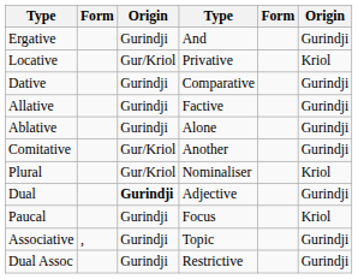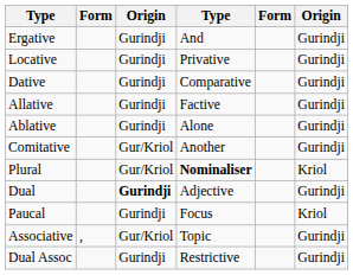 <table class="wikitable">
 <tr>
 <th>Type</th>
 <th>Form</th>
 <th>Origin</th>
 <th>Type</th>
 <th>Form</th>
 <th>Origin</th>
 </tr>
 <tr>
 <td>Ergative</td>
 <td></td>
 <td>Gurindji</td>
 <td>And</td>
 <td></td>
 <td>Gurindji</td>
 </tr>
 <tr>
 <td>Locative</td>
 <td></td>
-<td>Gur/Kriol</td>
+<td>Gurindji</td>
 <td>Privative</td>
 <td></td>
-<td>Kriol</td>
+<td>Gurindji</td>
 </tr>
 <tr>
 <td>Dative</td>
 <td></td>
 <td>Gurindji</td>
 <td>Comparative</td>
 <td></td>
 <td>Gurindji</td>
 </tr>
 <tr>
 <td>Allative</td>
 <td></td>
 <td>Gurindji</td>
 <td>Factive</td>
 <td></td>
 <td>Gurindji</td>
 </tr>
 <tr>
 <td>Ablative</td>
 <td></td>
 <td>Gurindji</td>
 <td>Alone</td>
 <td></td>
 <td>Gurindji</td>
 </tr>
 <tr>
 <td>Comitative</td>
 <td></td>
 <td>Gur/Kriol</td>
 <td>Another</td>
 <td></td>
 <td>Gurindji</td>
 </tr>
 <tr>
 <td>Plural</td>
 <td></td>
 <td>Gur/Kriol</td>
-<td>Nominaliser</td>
+<td><strong>Nominaliser</strong></td>
 <td></td>
 <td>Kriol</td>
 </tr>
 <tr>
 <td>Dual</td>
 <td></td>
 <td><strong>Gurindji</strong></td>
 <td>Adjective</td>
 <td></td>
 <td>Gurindji</td>
 </tr>
 <tr>
 <td>Paucal</td>
 <td></td>
 <td>Gurindji</td>
 <td>Focus</td>
 <td></td>
 <td>Kriol</td>
 </tr>
 <tr>
 <td>Associative</td>
 <td>, </td>
-<td>Gurindji</td>
+<td>Gur/Kriol</td>
 <td>Topic</td>
 <td></td>
 <td>Gurindji</td>
 </tr>
 <tr>
 <td>Dual Assoc</td>
 <td></td>
 <td>Gurindji</td>
 <td>Restrictive</td>
 <td></td>
 <td>Gurindji</td>
 </tr>
 </table>
